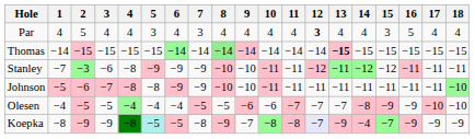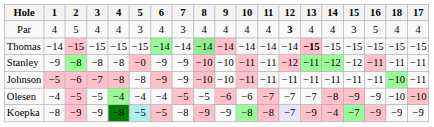 <table class="wikitable" style="text-align:center">
 <tr>
 <th>Hole</th>
 <th>1</th>
 <th>2</th>
 <th>3</th>
 <th>4</th>
 <th>5</th>
 <th>6</th>
 <th>7</th>
 <th>8</th>
 <th>9</th>
 <th>10</th>
 <th>11</th>
 <th>12</th>
 <th>13</th>
 <th>14</th>
 <th>15</th>
 <th>16</th>
+<th>18</th>
 <th>17</th>
-<th>18</th>
 </tr>
 <tr>
 <td>Par</td>
 <td>4</td>
 <td>5</td>
 <td>4</td>
 <td>4</td>
 <td>3</td>
 <td>4</td>
 <td>3</td>
 <td>4</td>
 <td>4</td>
 <td>4</td>
 <td>4</td>
 <td><strong>3</strong></td>
 <td>4</td>
 <td>4</td>
 <td>3</td>
 <td>5</td>
 <td>4</td>
 <td>4</td>
 </tr>
 <tr>
 <td align=left> Thomas</td>
 <td>−14</td>
 <td style="background: Pink;">−15</td>
 <td>−15</td>
 <td>−15</td>
 <td>−15</td>
 <td style="background: PaleGreen;">−14</td>
 <td>−14</td>
 <td style="background: lightgreen;">−14</td>
 <td style="background: pink;">−14</td>
 <td>−14</td>
 <td>−14</td>
 <td>−14</td>
 <td style="background: Pink;"><strong>−15</strong></td>
 <td>−15</td>
 <td>−15</td>
 <td>−15</td>
 <td>−15</td>
 <td>−15</td>
 </tr>
 <tr>
 <td align=left> Stanley</td>
-<td>−7</td>
-<td style="background: PaleGreen;">−3</td>
-<td>−6</td>
+<td>−9</td>
+<td style="background: PaleGreen;">−8</td>
 <td>−8</td>
-<td style="background: Pink;">−9</td>
+<td>−8</td>
+<td style="background: Pink;">−0</td>
 <td>−9</td>
 <td>−9</td>
 <td style="background: Pink;">−10</td>
 <td>−10</td>
 <td style="background: Pink;">−11</td>
 <td>−11</td>
 <td style="background: Pink;">−12</td>
 <td style="background: PaleGreen;">−11</td>
 <td style="background: PaleGreen;">−12</td>
 <td>−12</td>
 <td style="background: Pink;">−11</td>
 <td>−11</td>
 <td>−11</td>
 </tr>
 <tr>
 <td align=left> Johnson</td>
 <td style="background: Pink;">−5</td>
 <td style="background: Pink;">−6</td>
 <td style="background: Pink;">−7</td>
 <td style="background: Pink;">−8</td>
 <td>−8</td>
 <td style="background: Pink;">−9</td>
 <td>−9</td>
 <td style="background: Pink;">−10</td>
 <td>−10</td>
 <td style="background: Pink;">−11</td>
 <td>−11</td>
 <td>−11</td>
 <td>−11</td>
 <td>−11</td>
 <td>−11</td>
 <td>−11</td>
+<td style="background: PaleGreen;">−10</td>
 <td>−11</td>
-<td style="background: PaleGreen;">−10</td>
 </tr>
 <tr>
 <td align=left> Olesen</td>
 <td>−4</td>
 <td style="background: Pink;">−5</td>
 <td>−5</td>
 <td style="background: PaleGreen;">−4</td>
 <td>−4</td>
 <td>−4</td>
 <td style="background: Pink;">−5</td>
 <td>−5</td>
 <td style="background: Pink;">−6</td>
 <td>−6</td>
 <td style="background: Pink;">−7</td>
 <td>−7</td>
 <td>−7</td>
 <td style="background: Pink;">−8</td>
 <td style="background: Pink;">−9</td>
 <td>−9</td>
+<td>−10</td>
 <td style="background: Pink;">−10</td>
-<td>−10</td>
 </tr>
 <tr>
 <td align=left> Koepka</td>
 <td>−8</td>
 <td style="background: Pink;">−9</td>
 <td>−9</td>
 <td style="background: Green;">−8</td>
 <td style="background: paleturquoise;">−5</td>
 <td style="background: Pink;">−5</td>
 <td>−8</td>
 <td style="background: Pink;">−9</td>
-<td>−7</td>
+<td>−9</td>
 <td style="background: PaleGreen;">−8</td>
 <td style="background: Pink;">−8</td>
 <td style="background: lavender;">−7</td>
 <td style="background: Pink;">−9</td>
 <td style="background: Pink;">−4</td>
 <td style="background: PaleGreen;">−7</td>
 <td style="background: Pink;">−9</td>
 <td>−9</td>
 <td>−9</td>
 </tr>
 </table>
